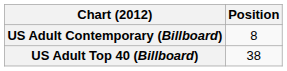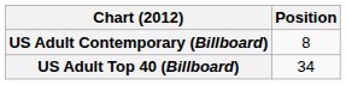 <table class="wikitable plainrowheaders" style="text-align:center">
 <tr>
 <th>Chart (2012)</th>
 <th>Position</th>
 </tr>
 <tr>
 <th scope="row">US Adult Contemporary (<em>Billboard</em>)</th>
 <td>8</td>
 </tr>
 <tr>
 <th scope="row">US Adult Top 40 (<em>Billboard</em>)</th>
-<td>38</td>
+<td>34</td>
 </tr>
 </table>
